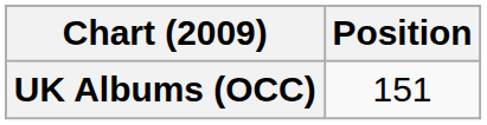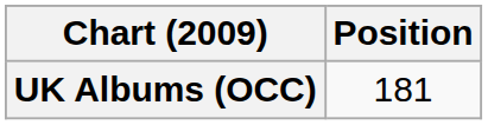 <table class="wikitable plainrowheaders" style="text-align:center">
 <tr>
 <th scope="col">Chart (2009)</th>
 <th scope="col">Position</th>
 </tr>
 <tr>
 <th scope="row">UK Albums (OCC)</th>
-<td>151</td>
+<td>181</td>
 </tr>
 </table>
